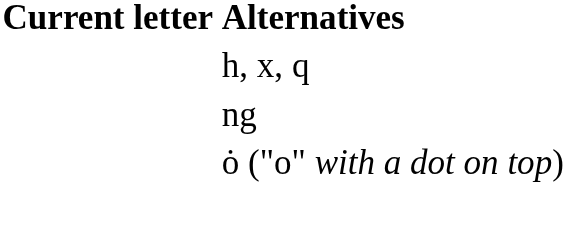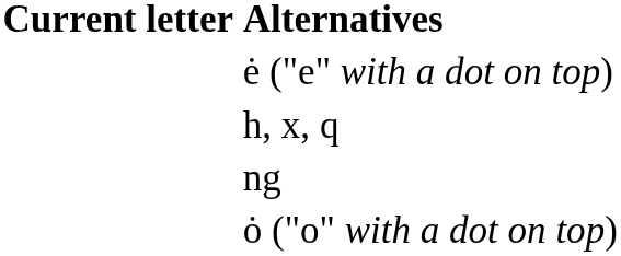 <table>
 <tr>
 <td><strong>Current letter</strong></td>
 <td><strong>Alternatives</strong></td>
+</tr>
+<tr>
+<td></td>
+<td>ė ("e" <em>with a dot on top</em>)</td>
 </tr>
 <tr>
 <td></td>
 <td>h, x, q</td>
 </tr>
 <tr>
 <td></td>
 <td>ng</td>
 </tr>
 <tr>
 <td></td>
 <td>ȯ ("o" <em>with a dot on top</em>)</td>
 </tr>
 </table>
